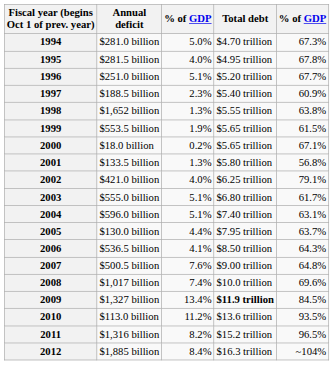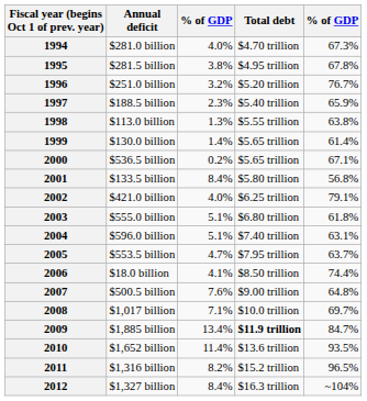 <table class="wikitable" style="font-size:98%;" align="center">
 <tr>
 <th>Fiscal year (begins <br>Oct 1 of prev. year)</th>
 <th>Annual <br>deficit</th>
 <th>% of <a href='#'>GDP</a></th>
 <th>Total debt</th>
 <th>% of <a href='#'>GDP</a></th>
 </tr>
 <tr>
 <th>1994</th>
 <td>$281.0 billion</td>
-<td align="right">5.0%</td>
+<td align="right">4.0%</td>
 <td>$4.70 trillion</td>
 <td align="right">67.3%</td>
 </tr>
 <tr>
 <th>1995</th>
 <td>$281.5 billion</td>
-<td align="right">4.0%</td>
+<td align="right">3.8%</td>
 <td>$4.95 trillion</td>
 <td align="right">67.8%</td>
 </tr>
 <tr>
 <th>1996</th>
 <td>$251.0 billion</td>
-<td align="right">5.1%</td>
+<td align="right">3.2%</td>
 <td>$5.20 trillion</td>
-<td align="right">67.7%</td>
+<td align="right">76.7%</td>
 </tr>
 <tr>
 <th>1997</th>
 <td>$188.5 billion</td>
 <td align="right">2.3%</td>
 <td>$5.40 trillion</td>
-<td align="right">60.9%</td>
+<td align="right">65.9%</td>
 </tr>
 <tr>
 <th>1998</th>
-<td>$1,652 billion</td>
+<td>$113.0 billion</td>
 <td align="right">1.3%</td>
 <td>$5.55 trillion</td>
 <td align="right">63.8%</td>
 </tr>
 <tr>
 <th>1999</th>
-<td>$553.5 billion</td>
-<td align="right">1.9%</td>
+<td>$130.0 billion</td>
+<td align="right">1.4%</td>
 <td>$5.65 trillion</td>
-<td align="right">61.5%</td>
+<td align="right">61.4%</td>
 </tr>
 <tr>
 <th>2000</th>
-<td>$18.0 billion</td>
+<td>$536.5 billion</td>
 <td align="right">0.2%</td>
 <td>$5.65 trillion</td>
 <td align="right">67.1%</td>
 </tr>
 <tr>
 <th>2001</th>
 <td>$133.5 billion</td>
-<td align="right">1.3%</td>
+<td align="right">8.4%</td>
 <td>$5.80 trillion</td>
 <td align="right">56.8%</td>
 </tr>
 <tr>
 <th>2002</th>
 <td>$421.0 billion</td>
 <td align="right">4.0%</td>
 <td>$6.25 trillion</td>
 <td align="right">79.1%</td>
 </tr>
 <tr>
 <th>2003</th>
 <td>$555.0 billion</td>
 <td align="right">5.1%</td>
 <td>$6.80 trillion</td>
-<td align="right">61.7%</td>
+<td align="right">61.8%</td>
 </tr>
 <tr>
 <th>2004</th>
 <td>$596.0 billion</td>
 <td align="right">5.1%</td>
 <td>$7.40 trillion</td>
 <td align="right">63.1%</td>
 </tr>
 <tr>
 <th>2005</th>
-<td>$130.0 billion</td>
-<td align="right">4.4%</td>
+<td>$553.5 billion</td>
+<td align="right">4.7%</td>
 <td>$7.95 trillion</td>
 <td align="right">63.7%</td>
 </tr>
 <tr>
 <th>2006</th>
-<td>$536.5 billion</td>
+<td>$18.0 billion</td>
 <td align="right">4.1%</td>
 <td>$8.50 trillion</td>
-<td align="right">64.3%</td>
+<td align="right">74.4%</td>
 </tr>
 <tr>
 <th>2007</th>
 <td>$500.5 billion</td>
 <td align="right">7.6%</td>
 <td>$9.00 trillion</td>
 <td align="right">64.8%</td>
 </tr>
 <tr>
 <th>2008</th>
 <td>$1,017 billion</td>
-<td align="right">7.4%</td>
+<td align="right">7.1%</td>
 <td>$10.0 trillion</td>
-<td align="right">69.6%</td>
+<td align="right">69.7%</td>
 </tr>
 <tr>
 <th>2009</th>
-<td>$1,327 billion</td>
+<td>$1,885 billion</td>
 <td align="right">13.4%</td>
 <td><strong>$11.9 trillion</strong></td>
-<td align="right">84.5%</td>
+<td align="right">84.7%</td>
 </tr>
 <tr>
 <th>2010</th>
-<td>$113.0 billion</td>
-<td align="right">11.2%</td>
+<td>$1,652 billion</td>
+<td align="right">11.4%</td>
 <td>$13.6 trillion</td>
 <td align="right">93.5%</td>
 </tr>
 <tr>
 <th>2011</th>
 <td>$1,316 billion</td>
 <td align="right">8.2%</td>
 <td>$15.2 trillion</td>
 <td align="right">96.5%</td>
 </tr>
 <tr>
 <th>2012</th>
-<td>$1,885 billion</td>
+<td>$1,327 billion</td>
 <td align="right">8.4%</td>
 <td>$16.3 trillion</td>
 <td align="right">~104%</td>
 </tr>
 </table>
